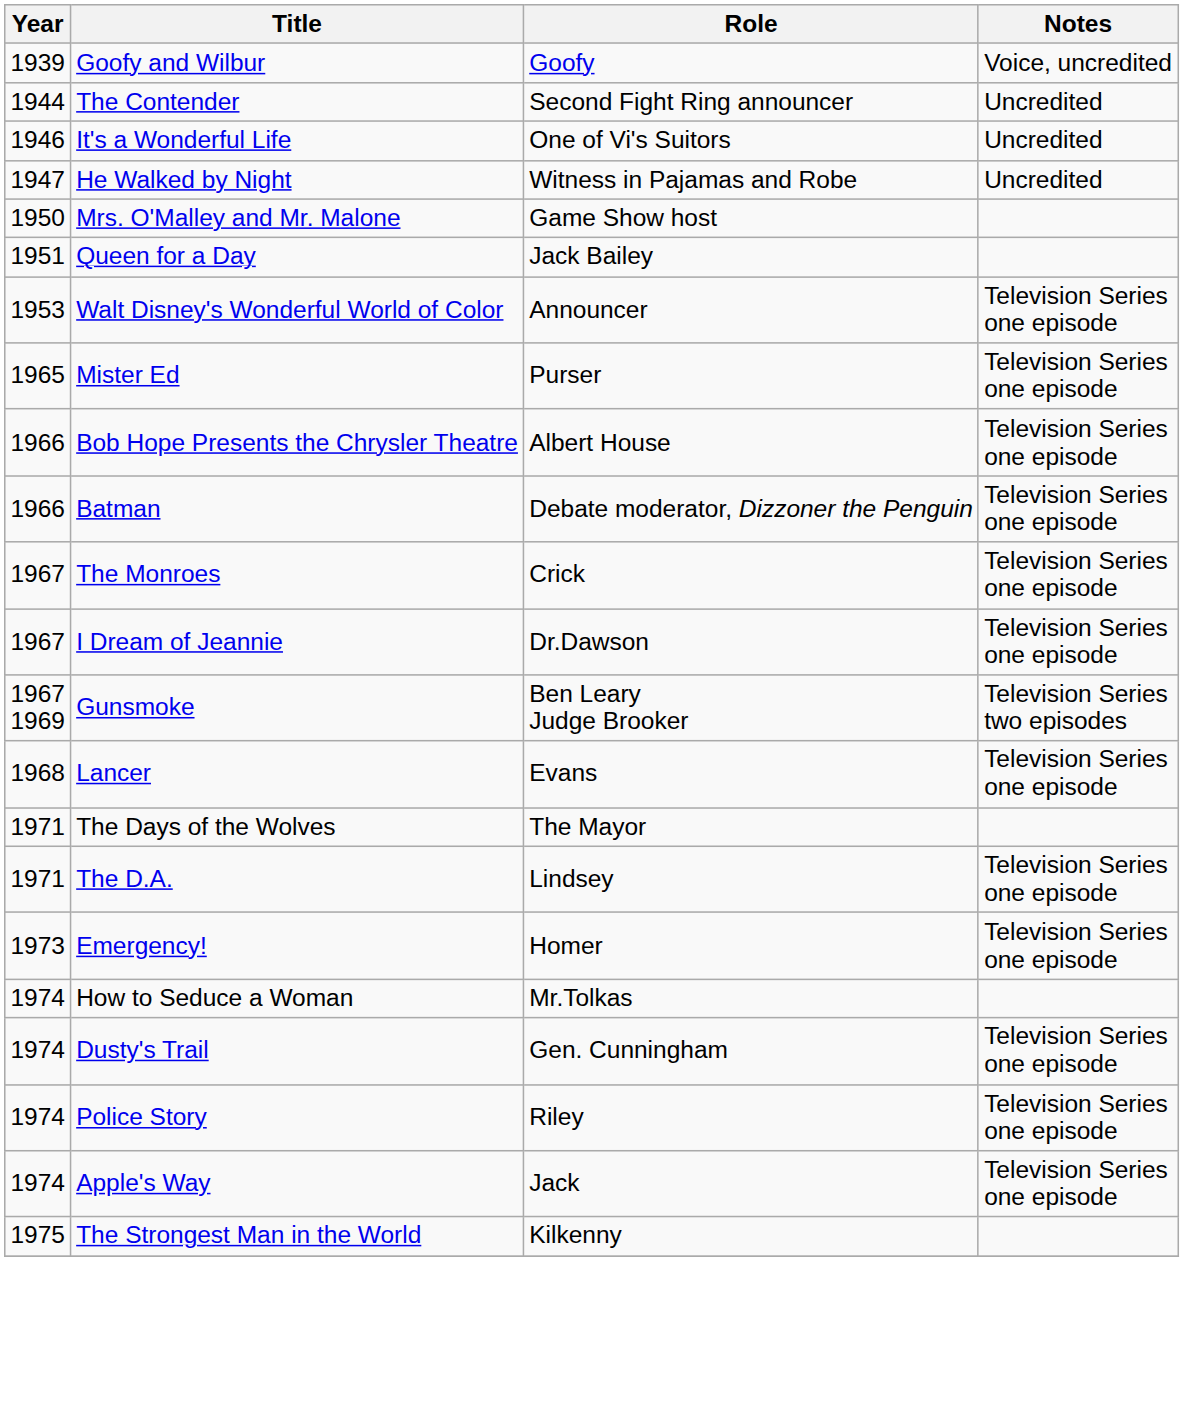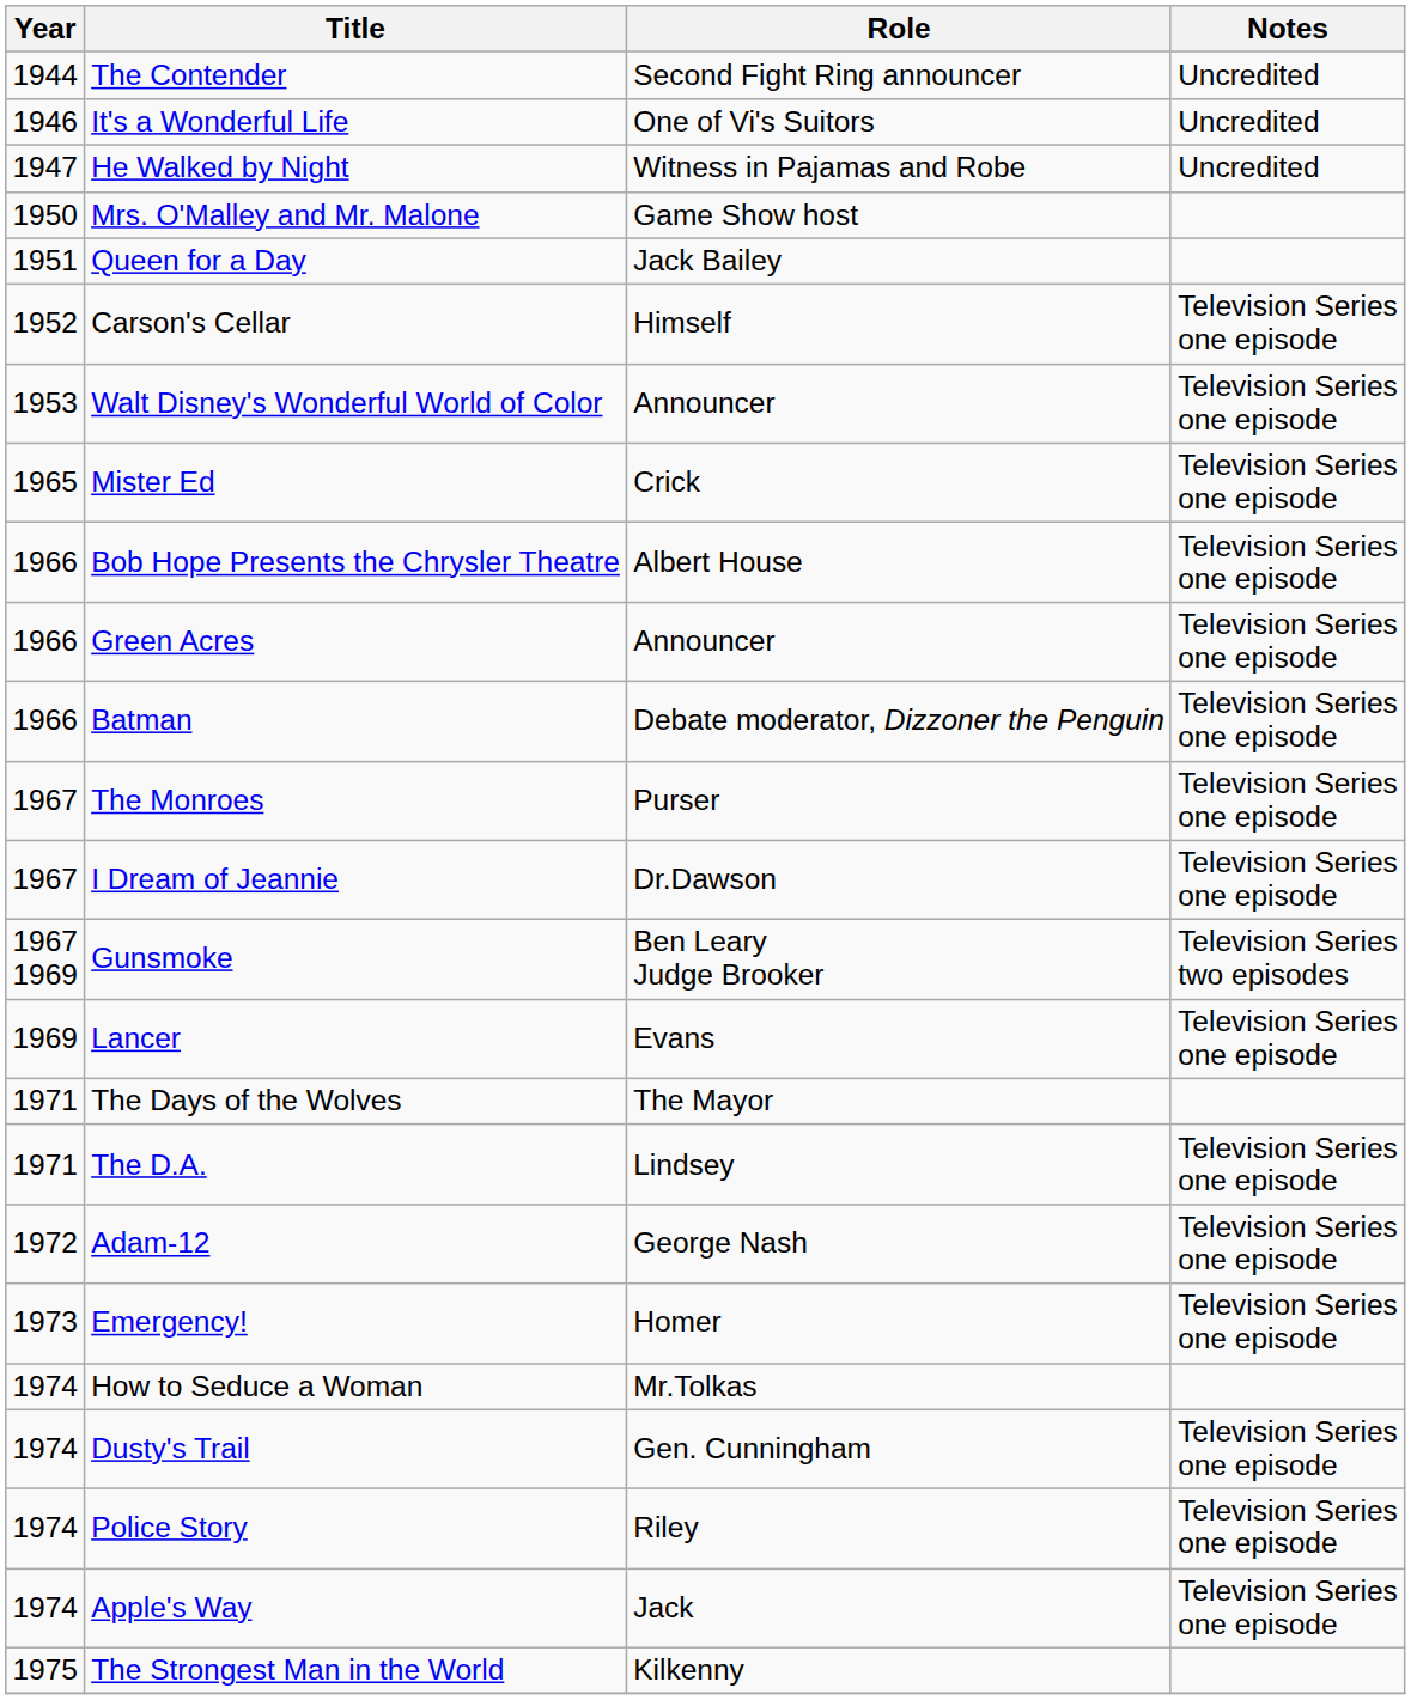 <table class="wikitable sortable">
 <tr>
 <th>Year</th>
 <th>Title</th>
 <th>Role</th>
 <th class="unsortable">Notes</th>
-</tr>
-<tr>
-<td>1939</td>
-<td><a href='#'>Goofy and Wilbur</a></td>
-<td><a href='#'>Goofy</a></td>
-<td>Voice, uncredited</td>
 </tr>
 <tr>
 <td>1944</td>
 <td><a href='#'>The Contender</a></td>
 <td>Second Fight Ring announcer</td>
 <td>Uncredited</td>
 </tr>
 <tr>
 <td>1946</td>
 <td><a href='#'>It's a Wonderful Life</a></td>
 <td>One of Vi's Suitors</td>
 <td>Uncredited</td>
 </tr>
 <tr>
 <td>1947</td>
 <td><a href='#'>He Walked by Night</a></td>
 <td>Witness in Pajamas and Robe</td>
 <td>Uncredited</td>
 </tr>
 <tr>
 <td>1950</td>
 <td><a href='#'>Mrs. O'Malley and Mr. Malone</a></td>
 <td>Game Show host</td>
 <td></td>
 </tr>
 <tr>
 <td>1951</td>
 <td><a href='#'>Queen for a Day</a></td>
 <td>Jack Bailey</td>
 <td></td>
 </tr>
 <tr>
+<td>1952</td>
+<td>Carson's Cellar</td>
+<td>Himself</td>
+<td Television Series>Television Series<br>one episode</td>
+</tr>
+<tr>
 <td>1953</td>
 <td><a href='#'>Walt Disney's Wonderful World of Color</a></td>
 <td>Announcer</td>
 <td>Television Series<br>one episode</td>
 </tr>
 <tr>
 <td>1965</td>
 <td><a href='#'>Mister Ed</a></td>
-<td>Purser</td>
+<td>Crick</td>
 <td>Television Series<br>one episode</td>
 </tr>
 <tr>
 <td>1966</td>
 <td><a href='#'>Bob Hope Presents the Chrysler Theatre</a></td>
 <td>Albert House</td>
+<td>Television Series<br>one episode</td>
+</tr>
+<tr>
+<td>1966</td>
+<td><a href='#'>Green Acres</a></td>
+<td>Announcer</td>
 <td>Television Series<br>one episode</td>
 </tr>
 <tr>
 <td>1966</td>
 <td><a href='#'>Batman</a></td>
 <td>Debate moderator, <em>Dizzoner the Penguin</em></td>
 <td>Television Series<br>one episode</td>
 </tr>
 <tr>
 <td>1967</td>
 <td><a href='#'>The Monroes</a></td>
-<td>Crick</td>
+<td>Purser</td>
 <td>Television Series<br>one episode</td>
 </tr>
 <tr>
 <td>1967</td>
 <td><a href='#'>I Dream of Jeannie</a></td>
 <td>Dr.Dawson</td>
 <td>Television Series<br>one episode</td>
 </tr>
 <tr>
 <td>1967<br>1969</td>
 <td><a href='#'>Gunsmoke</a></td>
 <td>Ben Leary<br>Judge Brooker</td>
 <td>Television Series<br>two episodes</td>
 </tr>
 <tr>
-<td>1968</td>
+<td>1969</td>
 <td><a href='#'>Lancer</a></td>
 <td>Evans</td>
 <td>Television Series<br>one episode</td>
 </tr>
 <tr>
 <td>1971</td>
 <td>The Days of the Wolves</td>
 <td>The Mayor</td>
 <td></td>
 </tr>
 <tr>
 <td>1971</td>
 <td><a href='#'>The D.A.</a></td>
 <td>Lindsey</td>
+<td>Television Series<br>one episode</td>
+</tr>
+<tr>
+<td>1972</td>
+<td><a href='#'>Adam-12</a></td>
+<td>George Nash</td>
 <td>Television Series<br>one episode</td>
 </tr>
 <tr>
 <td>1973</td>
 <td><a href='#'>Emergency!</a></td>
 <td>Homer</td>
 <td>Television Series<br>one episode</td>
 </tr>
 <tr>
 <td>1974</td>
 <td>How to Seduce a Woman</td>
 <td>Mr.Tolkas</td>
 <td></td>
 </tr>
 <tr>
 <td>1974</td>
 <td><a href='#'>Dusty's Trail</a></td>
 <td>Gen. Cunningham</td>
 <td>Television Series<br>one episode</td>
 </tr>
 <tr>
 <td>1974</td>
 <td><a href='#'>Police Story</a></td>
 <td>Riley</td>
 <td>Television Series<br>one episode</td>
 </tr>
 <tr>
 <td>1974</td>
 <td><a href='#'>Apple's Way</a></td>
 <td>Jack</td>
 <td>Television Series<br>one episode</td>
 </tr>
 <tr>
 <td>1975</td>
 <td><a href='#'>The Strongest Man in the World</a></td>
 <td>Kilkenny</td>
 <td></td>
 </tr>
 <tr>
 </tr>
 </table>
